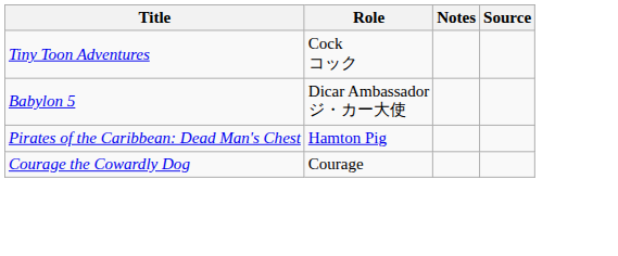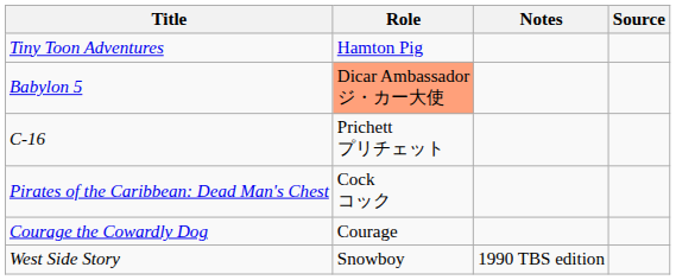 <table class="wikitable sortable plainrowheaders">
 <tr>
 <th>Title</th>
 <th>Role</th>
 <th class="unsortable">Notes</th>
 <th class="unsortable">Source</th>
 </tr>
 <tr>
 <td><em><a href='#'>Tiny Toon Adventures</a></em></td>
-<td>Cock<br>コック</td>
+<td><a href='#'>Hamton Pig</a></td>
 <td></td>
 <td></td>
 </tr>
 <tr>
 <td><em><a href='#'>Babylon 5</a></em></td>
-<td>Dicar Ambassador<br>ジ・カー大使</td>
+<td style="background: lightsalmon;">Dicar Ambassador<br>ジ・カー大使</td>
+<td></td>
+<td></td>
+</tr>
+<tr>
+<td><em>C-16</em></td>
+<td>Prichett<br>プリチェット</td>
 <td></td>
 <td></td>
 </tr>
 <tr>
 <td><em><a href='#'>Pirates of the Caribbean: Dead Man's Chest</a></em></td>
-<td><a href='#'>Hamton Pig</a></td>
+<td>Cock<br>コック</td>
 <td></td>
 <td></td>
 </tr>
 <tr>
 <td><em><a href='#'>Courage the Cowardly Dog</a></em></td>
 <td>Courage</td>
 <td></td>
 <td></td>
 </tr>
+<tr>
+<td><em>West Side Story</em></td>
+<td>Snowboy</td>
+<td>1990 TBS edition</td>
+<td></td>
+</tr>
 </table>
